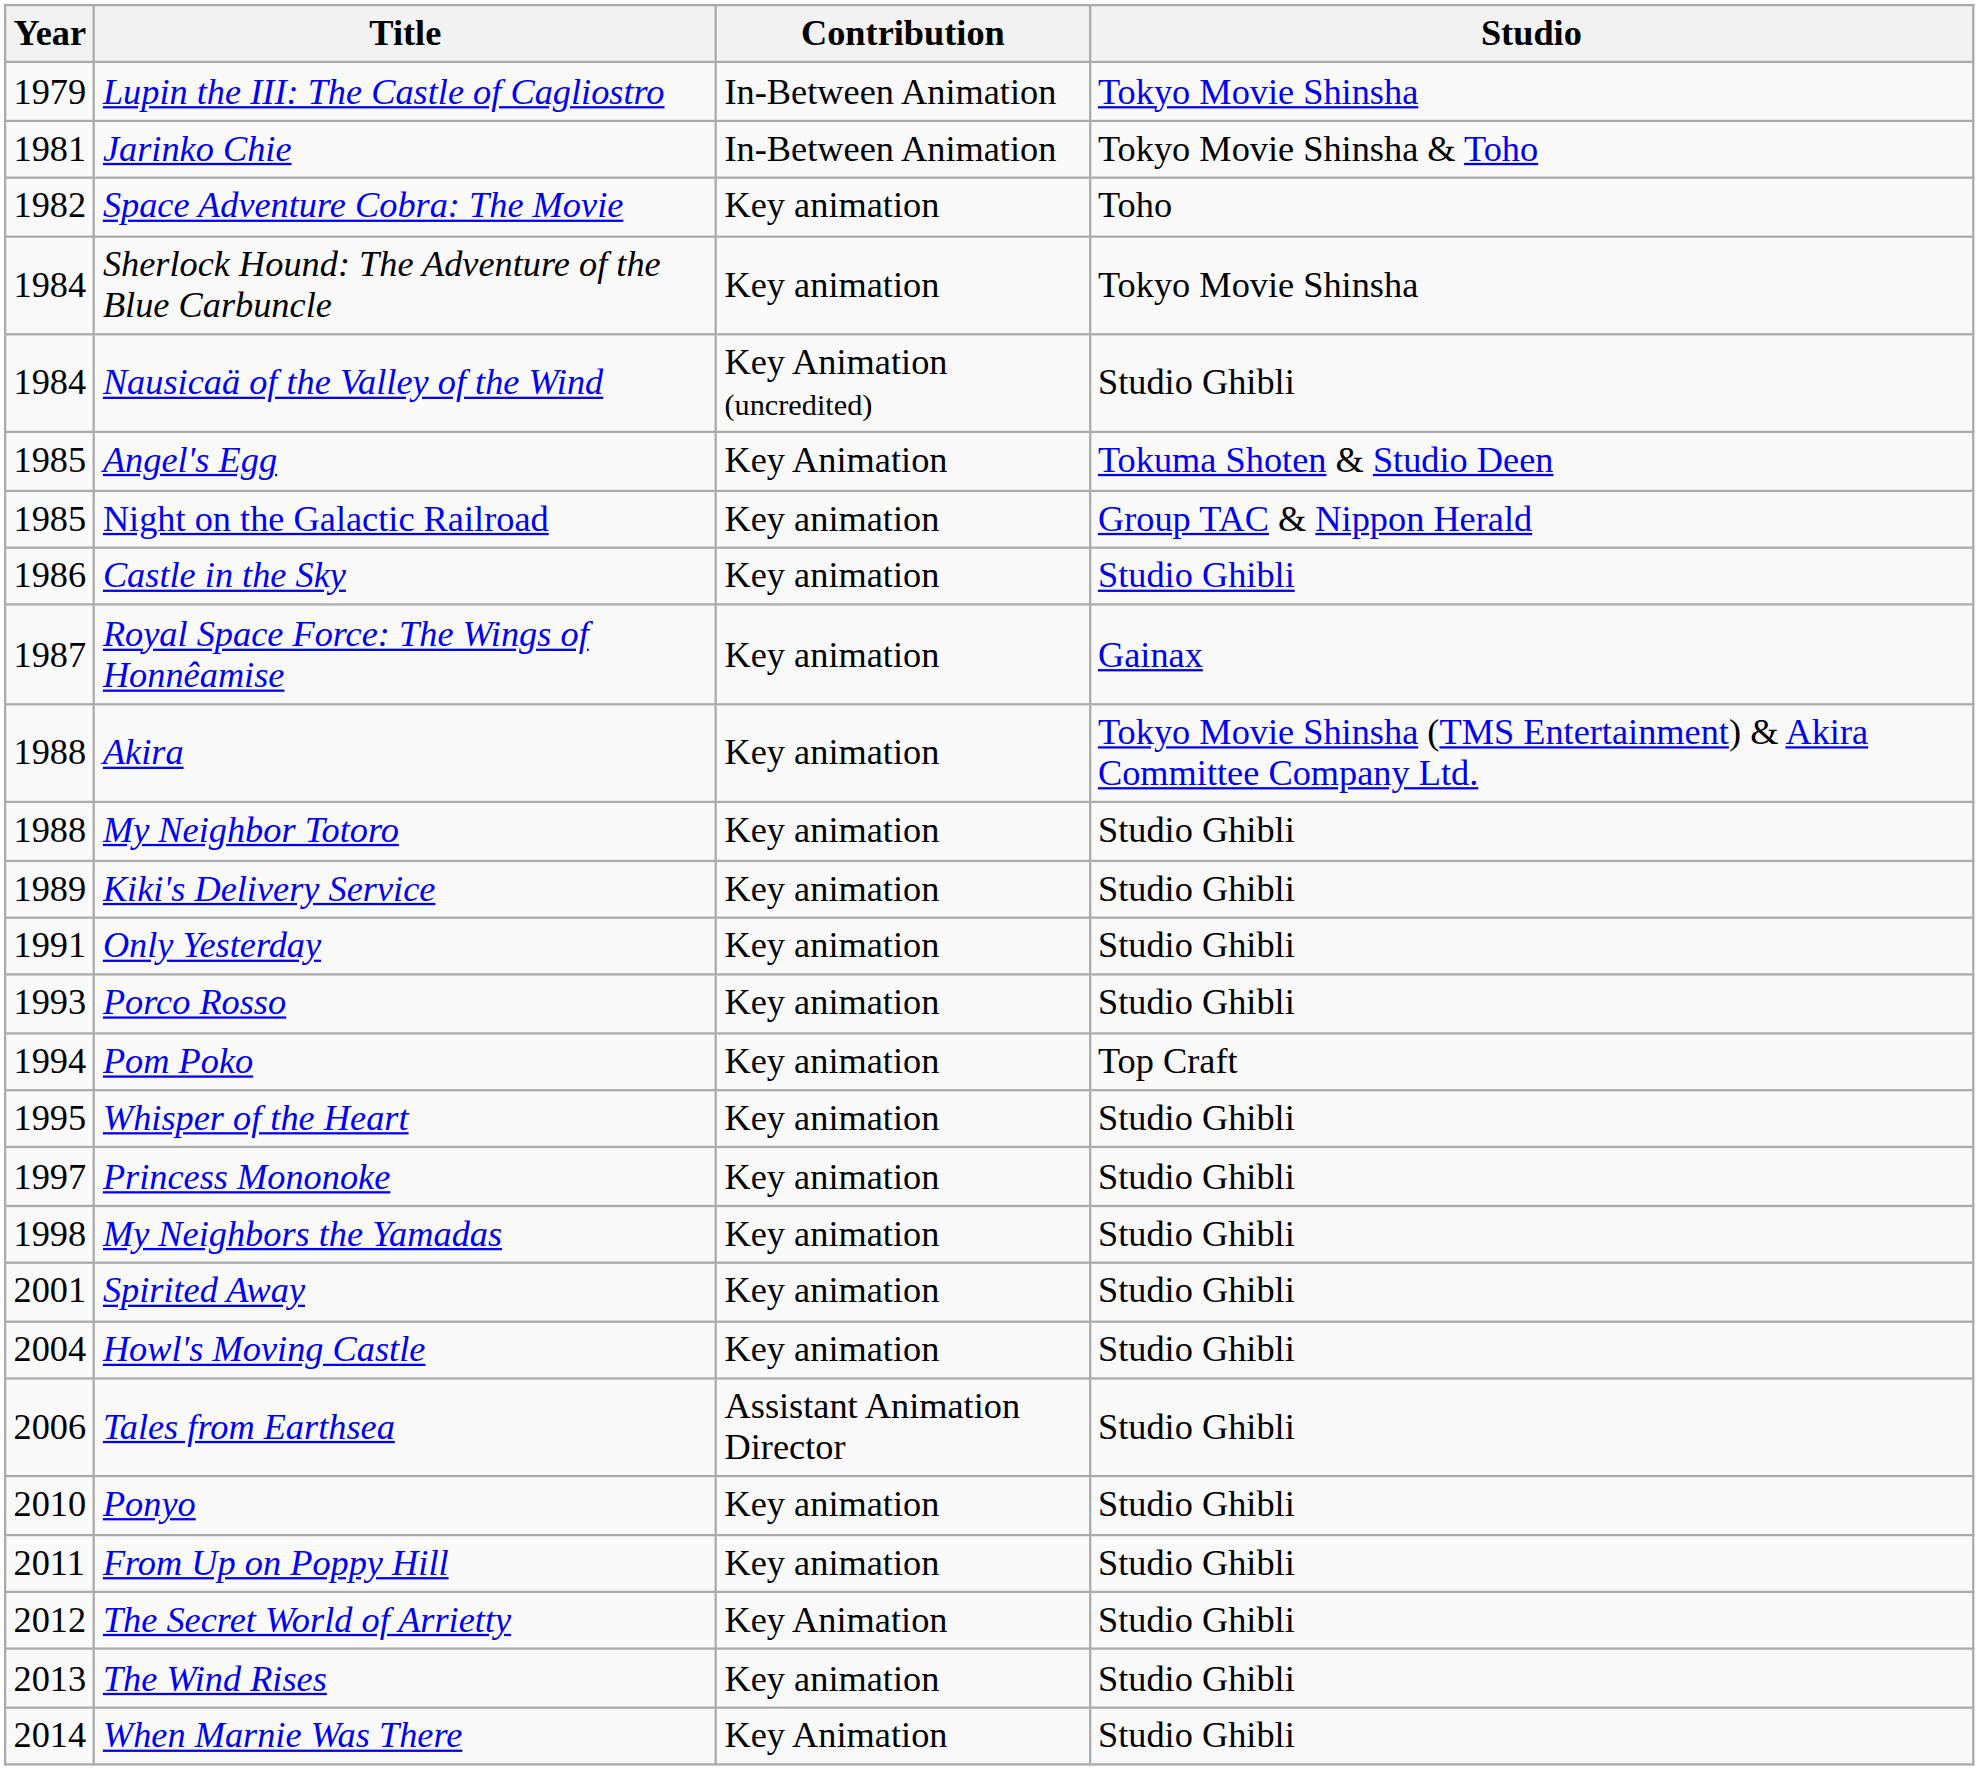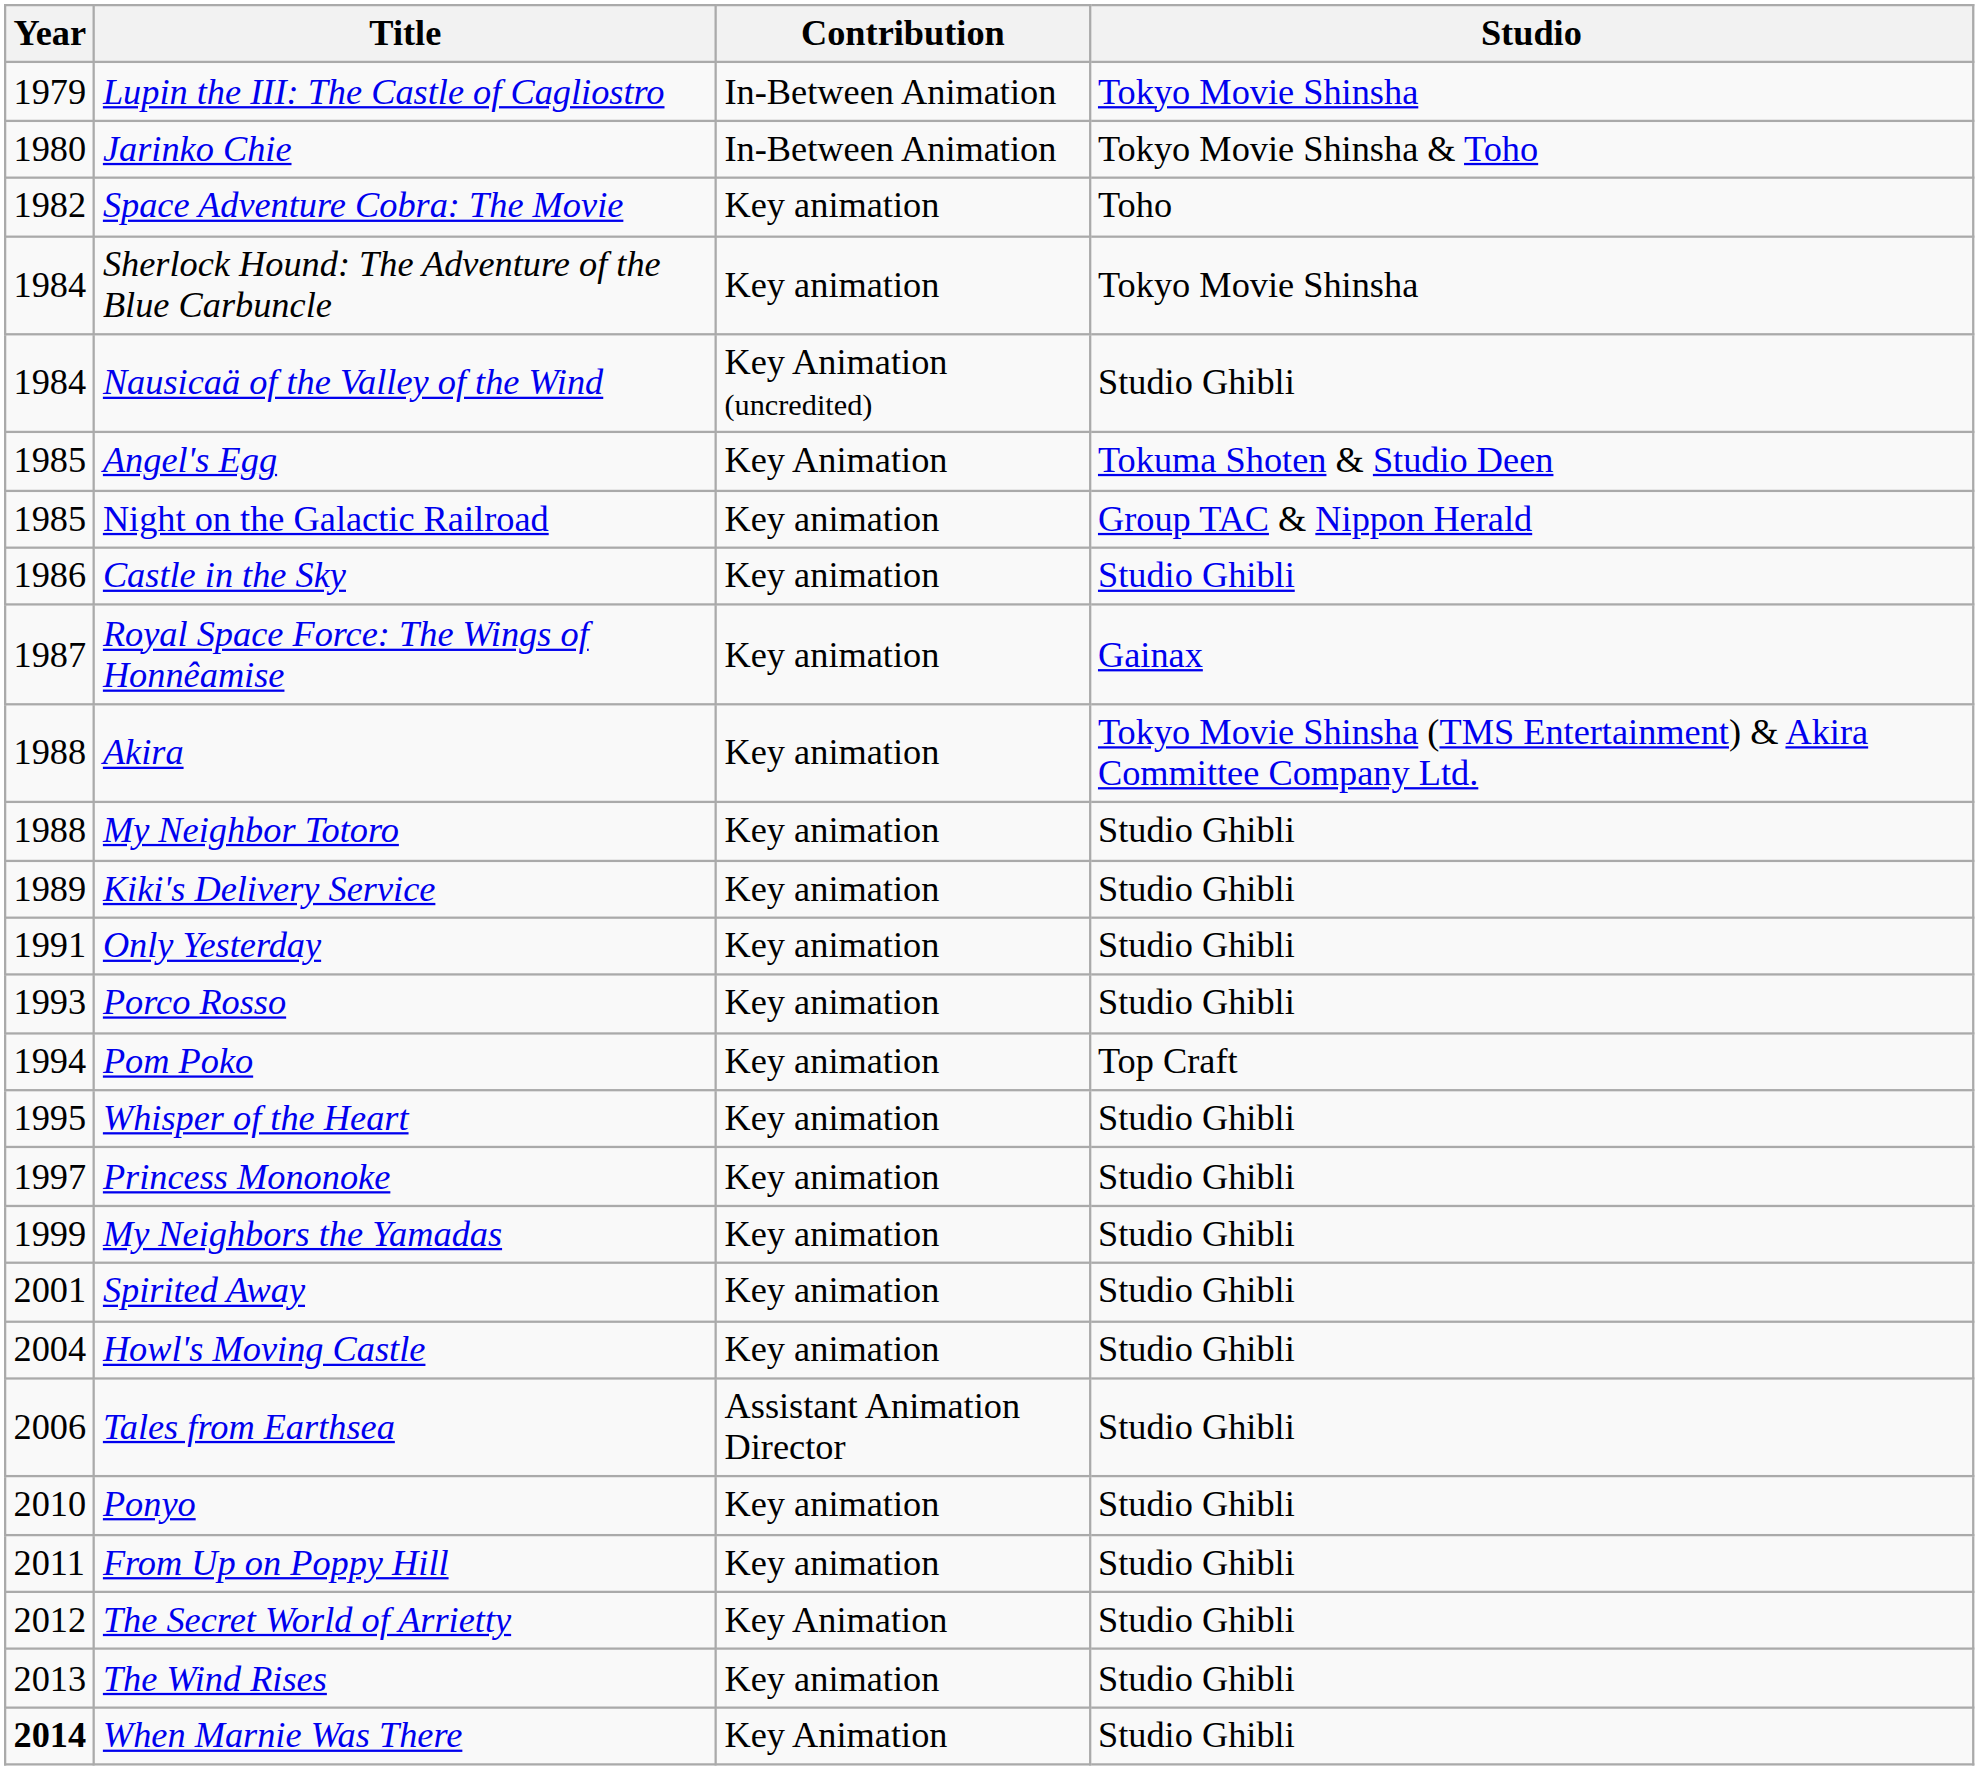 <table class="wikitable">
 <tr>
 <th>Year</th>
 <th>Title</th>
 <th>Contribution</th>
 <th>Studio</th>
 </tr>
 <tr>
 <td>1979</td>
 <td><em><a href='#'>Lupin the III: The Castle of Cagliostro</a></em></td>
 <td>In-Between Animation</td>
 <td><a href='#'>Tokyo Movie Shinsha</a></td>
 </tr>
 <tr>
-<td>1981</td>
+<td>1980</td>
 <td><em><a href='#'>Jarinko Chie</a></em></td>
 <td>In-Between Animation</td>
 <td>Tokyo Movie Shinsha & <a href='#'>Toho</a></td>
 </tr>
 <tr>
 <td>1982</td>
 <td><em><a href='#'>Space Adventure Cobra: The Movie</a></em></td>
 <td>Key animation</td>
 <td>Toho</td>
 </tr>
 <tr>
 <td>1984</td>
 <td><em>Sherlock Hound: The Adventure of the Blue Carbuncle</em></td>
 <td>Key animation</td>
 <td>Tokyo Movie Shinsha</td>
 </tr>
 <tr>
 <td>1984</td>
 <td><em><a href='#'>Nausicaä of the Valley of the Wind</a></em></td>
 <td>Key Animation <small>(uncredited)</small></td>
 <td>Studio Ghibli</td>
 </tr>
 <tr>
 <td>1985</td>
 <td><em><a href='#'>Angel's Egg</a></em></td>
 <td>Key Animation</td>
 <td><a href='#'>Tokuma Shoten</a> & <a href='#'>Studio Deen</a></td>
 </tr>
 <tr>
 <td>1985</td>
 <td><a href='#'>Night on the Galactic Railroad</a></td>
 <td>Key animation</td>
 <td><a href='#'>Group TAC</a> & <a href='#'>Nippon Herald</a></td>
 </tr>
 <tr>
 <td>1986</td>
 <td><em><a href='#'>Castle in the Sky</a></em></td>
 <td>Key animation</td>
 <td><a href='#'>Studio Ghibli</a></td>
 </tr>
 <tr>
 <td>1987</td>
 <td><em><a href='#'>Royal Space Force: The Wings of Honnêamise</a></em></td>
 <td>Key animation</td>
 <td><a href='#'>Gainax</a></td>
 </tr>
 <tr>
 <td>1988</td>
 <td><a href='#'><em>Akira</em></a></td>
 <td>Key animation</td>
 <td><a href='#'>Tokyo Movie Shinsha</a> (<a href='#'>TMS Entertainment</a>) & <a href='#'>Akira Committee Company Ltd.</a></td>
 </tr>
 <tr>
 <td>1988</td>
 <td><em><a href='#'>My Neighbor Totoro</a></em></td>
 <td>Key animation</td>
 <td>Studio Ghibli</td>
 </tr>
 <tr>
 <td>1989</td>
 <td><em><a href='#'>Kiki's Delivery Service</a></em></td>
 <td>Key animation</td>
 <td>Studio Ghibli</td>
 </tr>
 <tr>
 <td>1991</td>
 <td><em><a href='#'>Only Yesterday</a></em></td>
 <td>Key animation</td>
 <td>Studio Ghibli</td>
 </tr>
 <tr>
 <td>1993</td>
 <td><em><a href='#'>Porco Rosso</a></em></td>
 <td>Key animation</td>
 <td>Studio Ghibli</td>
 </tr>
 <tr>
 <td>1994</td>
 <td><em><a href='#'>Pom Poko</a></em></td>
 <td>Key animation</td>
 <td>Top Craft</td>
 </tr>
 <tr>
 <td>1995</td>
 <td><em><a href='#'>Whisper of the Heart</a></em></td>
 <td>Key animation</td>
 <td>Studio Ghibli</td>
 </tr>
 <tr>
 <td>1997</td>
 <td><em><a href='#'>Princess Mononoke</a></em></td>
 <td>Key animation</td>
 <td>Studio Ghibli</td>
 </tr>
 <tr>
-<td>1998</td>
+<td>1999</td>
 <td><em><a href='#'>My Neighbors the Yamadas</a></em></td>
 <td>Key animation</td>
 <td>Studio Ghibli</td>
 </tr>
 <tr>
 <td>2001</td>
 <td><em><a href='#'>Spirited Away</a></em></td>
 <td>Key animation</td>
 <td>Studio Ghibli</td>
 </tr>
 <tr>
 <td>2004</td>
 <td><em><a href='#'>Howl's Moving Castle</a></em></td>
 <td>Key animation</td>
 <td>Studio Ghibli</td>
 </tr>
 <tr>
 <td>2006</td>
 <td><em><a href='#'>Tales from Earthsea</a></em></td>
 <td>Assistant Animation Director</td>
 <td>Studio Ghibli</td>
 </tr>
 <tr>
 <td>2010</td>
 <td><em><a href='#'>Ponyo</a></em></td>
 <td>Key animation</td>
 <td>Studio Ghibli</td>
 </tr>
 <tr>
 <td>2011</td>
 <td><em><a href='#'>From Up on Poppy Hill</a></em></td>
 <td>Key animation</td>
 <td>Studio Ghibli</td>
 </tr>
 <tr>
 <td>2012</td>
 <td><a href='#'><em>The Secret World of Arrietty</em></a></td>
 <td>Key Animation</td>
 <td>Studio Ghibli</td>
 </tr>
 <tr>
 <td>2013</td>
 <td><em><a href='#'>The Wind Rises</a></em></td>
 <td>Key animation</td>
 <td>Studio Ghibli</td>
 </tr>
 <tr>
-<td>2014</td>
+<td><strong>2014</strong></td>
 <td><em><a href='#'>When Marnie Was There</a></em></td>
 <td>Key Animation</td>
 <td>Studio Ghibli</td>
 </tr>
 </table>
